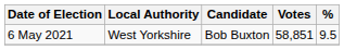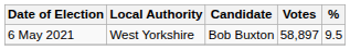 <table class="wikitable">
 <tr>
 <th>Date of Election</th>
 <th>Local Authority</th>
 <th>Candidate</th>
 <th>Votes</th>
 <th>%</th>
 </tr>
 <tr>
 <td>6 May 2021</td>
 <td>West Yorkshire</td>
 <td>Bob Buxton</td>
-<td>58,851</td>
+<td>58,897</td>
 <td>9.5</td>
 </tr>
 <tr>
 </tr>
 </table>
